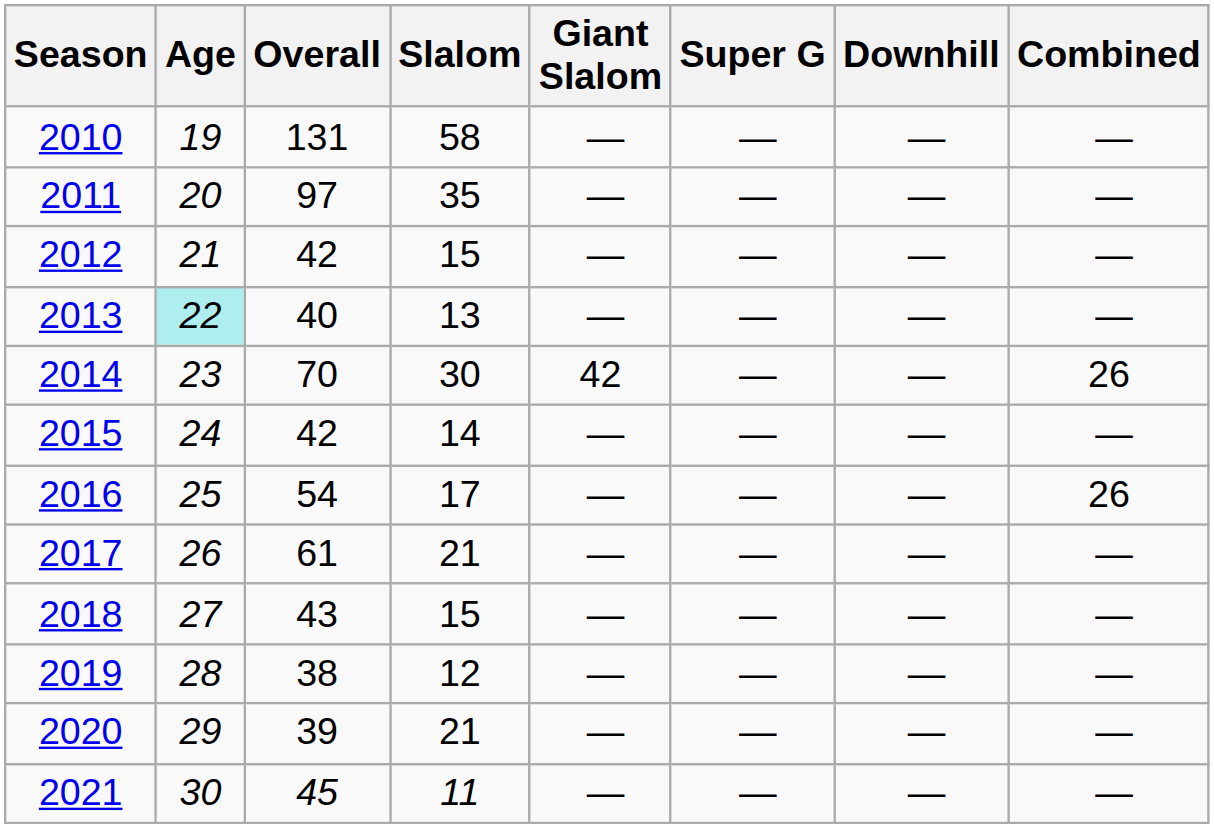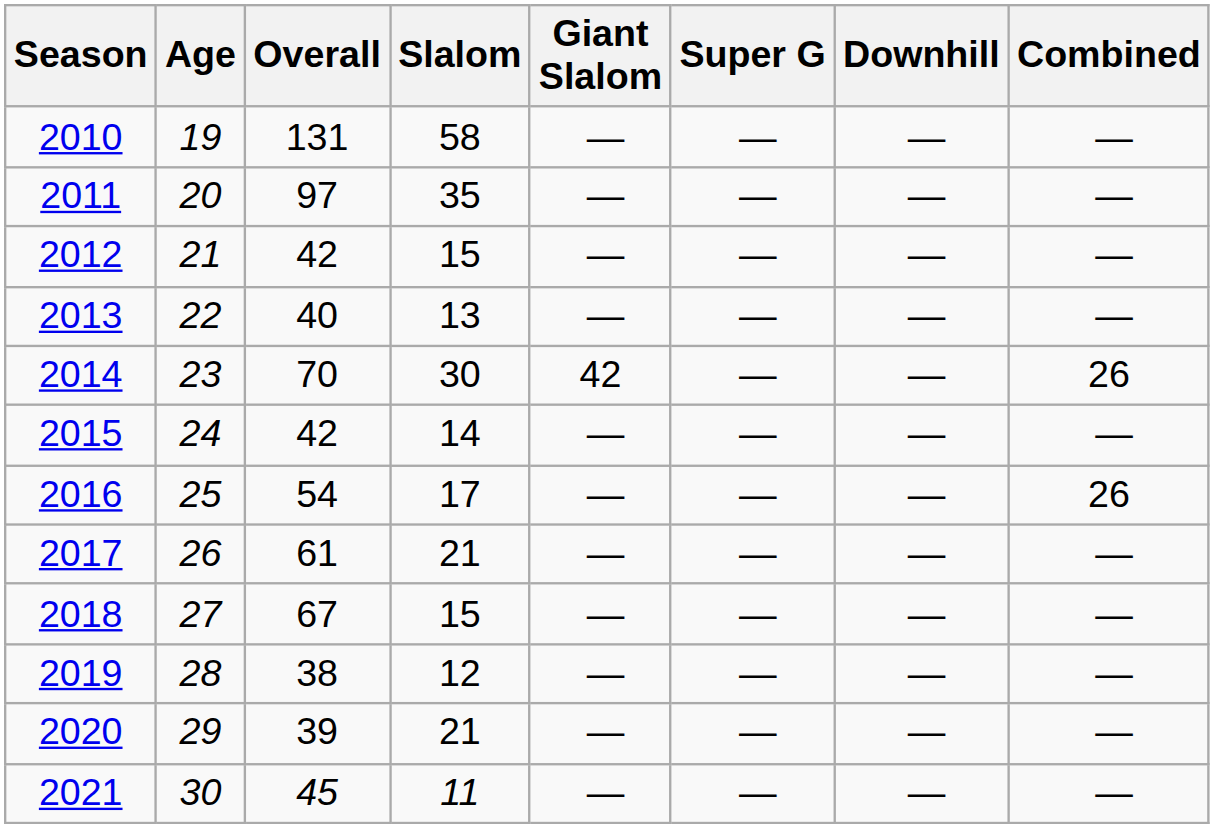 <table class=wikitable style="text-align:center">
 <tr>
 <th>Season</th>
 <th>Age</th>
 <th>Overall</th>
 <th>Slalom</th>
 <th>Giant<br>Slalom</th>
 <th>Super G</th>
 <th>Downhill</th>
 <th>Combined</th>
 </tr>
 <tr>
 <td><a href='#'>2010</a></td>
 <td><em>19</em></td>
 <td>131</td>
 <td>58</td>
 <td> —</td>
 <td> —</td>
 <td> —</td>
 <td> —</td>
 </tr>
 <tr>
 <td><a href='#'>2011</a></td>
 <td><em>20</em></td>
 <td>97</td>
 <td>35</td>
 <td> —</td>
 <td> —</td>
 <td> —</td>
 <td> —</td>
 </tr>
 <tr>
 <td><a href='#'>2012</a></td>
 <td><em>21</em></td>
 <td>42</td>
 <td>15</td>
 <td> —</td>
 <td> —</td>
 <td> —</td>
 <td> —</td>
 </tr>
 <tr>
 <td><a href='#'>2013</a></td>
-<td style="background: paleturquoise;"><em>22</em></td>
+<td><em>22</em></td>
 <td>40</td>
 <td>13</td>
 <td> —</td>
 <td> —</td>
 <td> —</td>
 <td> —</td>
 </tr>
 <tr>
 <td><a href='#'>2014</a></td>
 <td><em>23</em></td>
 <td>70</td>
 <td>30</td>
 <td>42</td>
 <td> —</td>
 <td> —</td>
 <td>26</td>
 </tr>
 <tr>
 <td><a href='#'>2015</a></td>
 <td><em>24</em></td>
 <td>42</td>
 <td>14</td>
 <td> —</td>
 <td> —</td>
 <td> —</td>
 <td> —</td>
 </tr>
 <tr>
 <td><a href='#'>2016</a></td>
 <td><em>25</em></td>
 <td>54</td>
 <td>17</td>
 <td> —</td>
 <td> —</td>
 <td> —</td>
 <td>26</td>
 </tr>
 <tr>
 <td><a href='#'>2017</a></td>
 <td><em>26</em></td>
 <td>61</td>
 <td>21</td>
 <td> —</td>
 <td> —</td>
 <td> —</td>
 <td> —</td>
 </tr>
 <tr>
 <td><a href='#'>2018</a></td>
 <td><em>27</em></td>
-<td>43</td>
+<td>67</td>
 <td>15</td>
 <td> —</td>
 <td> —</td>
 <td> —</td>
 <td> —</td>
 </tr>
 <tr>
 <td><a href='#'>2019</a></td>
 <td><em>28</em></td>
 <td>38</td>
 <td>12</td>
 <td> —</td>
 <td> —</td>
 <td> —</td>
 <td> —</td>
 </tr>
 <tr>
 <td><a href='#'>2020</a></td>
 <td><em>29</em></td>
 <td>39</td>
 <td>21</td>
 <td> —</td>
 <td> —</td>
 <td> —</td>
 <td> —</td>
 </tr>
 <tr>
 <td><a href='#'>2021</a></td>
 <td><em>30</em></td>
 <td><em>45</em></td>
 <td><em>11</em></td>
 <td> —</td>
 <td> —</td>
 <td> —</td>
 <td> —</td>
 </tr>
 </table>
